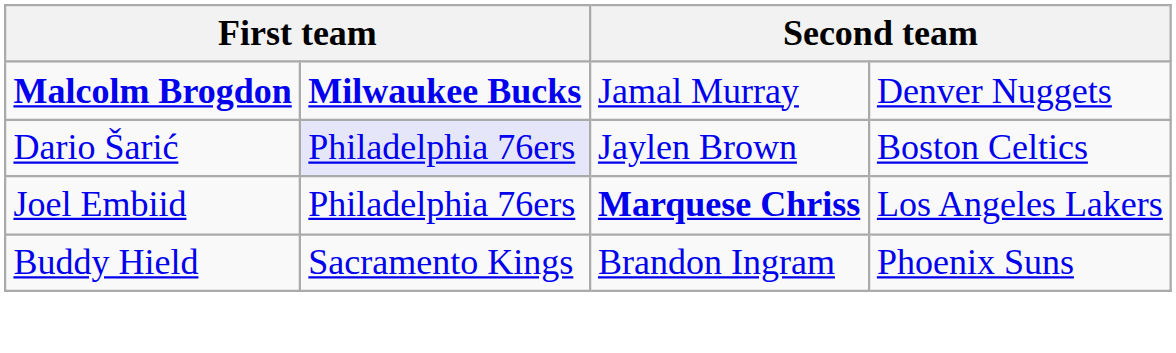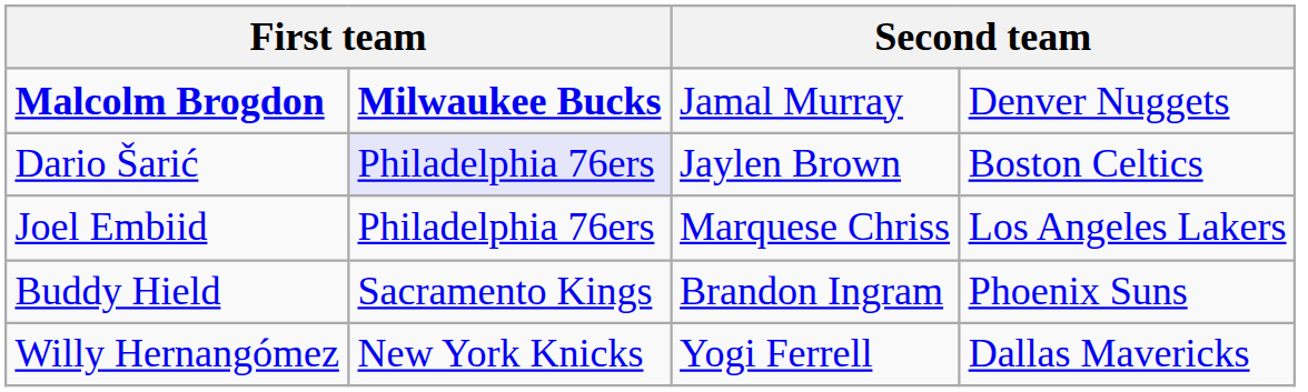 <table class="wikitable">
 <tr>
 <th colspan="2"><strong>First team</strong></th>
 <th colspan="2"><strong>Second team</strong></th>
 </tr>
 <tr>
 <td><strong><a href='#'>Malcolm Brogdon</a></strong></td>
 <td><strong><a href='#'>Milwaukee Bucks</a></strong></td>
 <td><a href='#'>Jamal Murray</a></td>
 <td><a href='#'>Denver Nuggets</a></td>
 </tr>
 <tr>
 <td><a href='#'>Dario Šarić</a></td>
 <td style="background: lavender;"><a href='#'>Philadelphia 76ers</a></td>
 <td><a href='#'>Jaylen Brown</a></td>
 <td><a href='#'>Boston Celtics</a></td>
 </tr>
 <tr>
 <td><a href='#'>Joel Embiid</a></td>
 <td><a href='#'>Philadelphia 76ers</a></td>
-<td><strong><a href='#'>Marquese Chriss</a></strong></td>
+<td><a href='#'>Marquese Chriss</a></td>
 <td><a href='#'>Los Angeles Lakers</a></td>
 </tr>
 <tr>
 <td><a href='#'>Buddy Hield</a></td>
 <td><a href='#'>Sacramento Kings</a></td>
 <td><a href='#'>Brandon Ingram</a></td>
 <td><a href='#'>Phoenix Suns</a></td>
 </tr>
+<tr>
+<td><a href='#'>Willy Hernangómez</a></td>
+<td><a href='#'>New York Knicks</a></td>
+<td><a href='#'>Yogi Ferrell</a></td>
+<td><a href='#'>Dallas Mavericks</a></td>
+</tr>
 </table>
